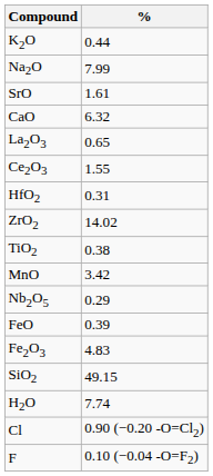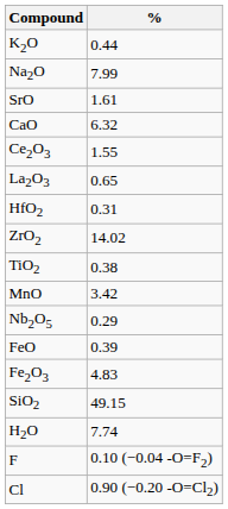 <table class="wikitable">
 <tr>
 <th>Compound</th>
 <th>%</th>
 </tr>
 <tr>
 <td>K<sub>2</sub>O</td>
 <td>0.44</td>
 </tr>
 <tr>
 <td>Na<sub>2</sub>O</td>
 <td>7.99</td>
 </tr>
 <tr>
 <td>SrO</td>
 <td>1.61</td>
 </tr>
 <tr>
 <td>CaO</td>
 <td>6.32</td>
 </tr>
 <tr>
+<td>Ce<sub>2</sub>O<sub>3</sub></td>
+<td>1.55</td>
+</tr>
+<tr>
 <td>La<sub>2</sub>O<sub>3</sub></td>
 <td>0.65</td>
-</tr>
-<tr>
-<td>Ce<sub>2</sub>O<sub>3</sub></td>
-<td>1.55</td>
 </tr>
 <tr>
 <td>HfO<sub>2</sub></td>
 <td>0.31</td>
 </tr>
 <tr>
 <td>ZrO<sub>2</sub></td>
 <td>14.02</td>
 </tr>
 <tr>
 <td>TiO<sub>2</sub></td>
 <td>0.38</td>
 </tr>
 <tr>
 <td>MnO</td>
 <td>3.42</td>
 </tr>
 <tr>
 <td>Nb<sub>2</sub>O<sub>5</sub></td>
 <td>0.29</td>
 </tr>
 <tr>
 <td>FeO</td>
 <td>0.39</td>
 </tr>
 <tr>
 <td>Fe<sub>2</sub>O<sub>3</sub></td>
 <td>4.83</td>
 </tr>
 <tr>
 <td>SiO<sub>2</sub></td>
 <td>49.15</td>
 </tr>
 <tr>
 <td>H<sub>2</sub>O</td>
 <td>7.74</td>
 </tr>
 <tr>
+<td>F</td>
+<td>0.10 (−0.04  -O=F<sub>2</sub>)</td>
+</tr>
+<tr>
 <td>Cl</td>
 <td>0.90 (−0.20  -O=Cl<sub>2</sub>)</td>
 </tr>
-<tr>
-<td>F</td>
-<td>0.10 (−0.04  -O=F<sub>2</sub>)</td>
-</tr>
 </table>
